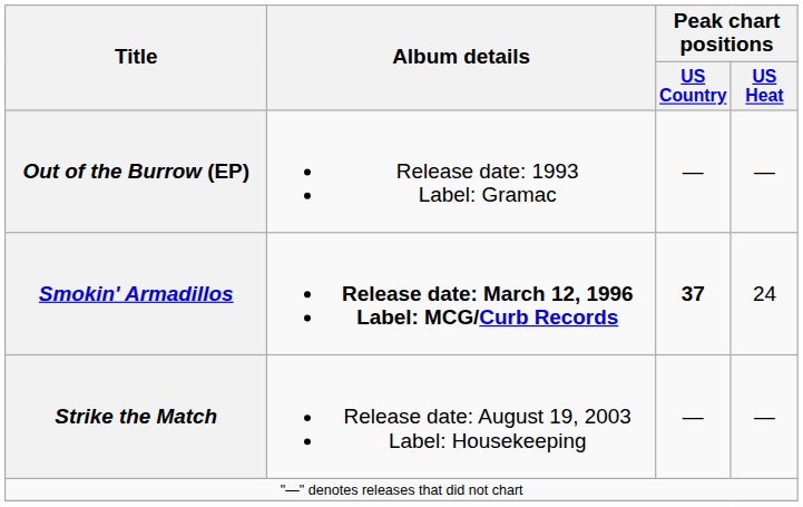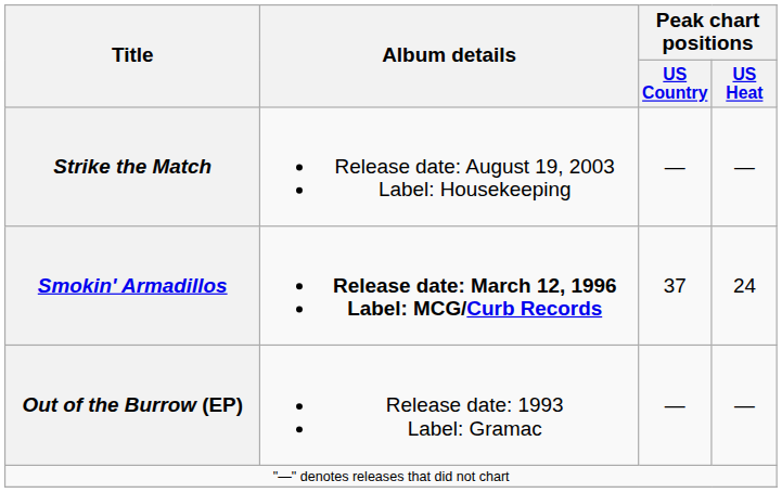 <table class="wikitable plainrowheaders" style="text-align:center;">
 <tr>
 <th rowspan="2" style="width:12em;">Title</th>
 <th rowspan="2" style="width:18em;">Album details</th>
 <th colspan="2">Peak chart<br>positions</th>
 </tr>
 <tr style="font-size:smaller;">
 <th width="45"><a href='#'>US Country</a></th>
 <th width="45"><a href='#'>US Heat</a></th>
 </tr>
 <tr>
-<th scope="row"><em>Out of the Burrow</em> (EP)</th>
-<td><br><ul><li>Release date: 1993</li><li>Label: Gramac</li></ul></td>
+<th scope="row"><em>Strike the Match</em></th>
+<td><br><ul><li>Release date: August 19, 2003</li><li>Label: Housekeeping</li></ul></td>
 <td>—</td>
 <td>—</td>
 </tr>
 <tr>
 <th scope="row"><em><a href='#'>Smokin' Armadillos</a></em></th>
 <td><strong><br><ul><li>Release date: March 12, 1996</li><li>Label: MCG/<a href='#'>Curb Records</a></li></ul></strong></td>
-<td><strong>37</strong></td>
+<td>37</td>
 <td>24</td>
 </tr>
 <tr>
-<th scope="row"><em>Strike the Match</em></th>
-<td><br><ul><li>Release date: August 19, 2003</li><li>Label: Housekeeping</li></ul></td>
+<th scope="row"><em>Out of the Burrow</em> (EP)</th>
+<td><br><ul><li>Release date: 1993</li><li>Label: Gramac</li></ul></td>
 <td>—</td>
 <td>—</td>
 </tr>
 <tr>
 <td colspan="4" style="font-size:8pt">"—" denotes releases that did not chart</td>
 </tr>
 <tr>
 </tr>
 </table>
